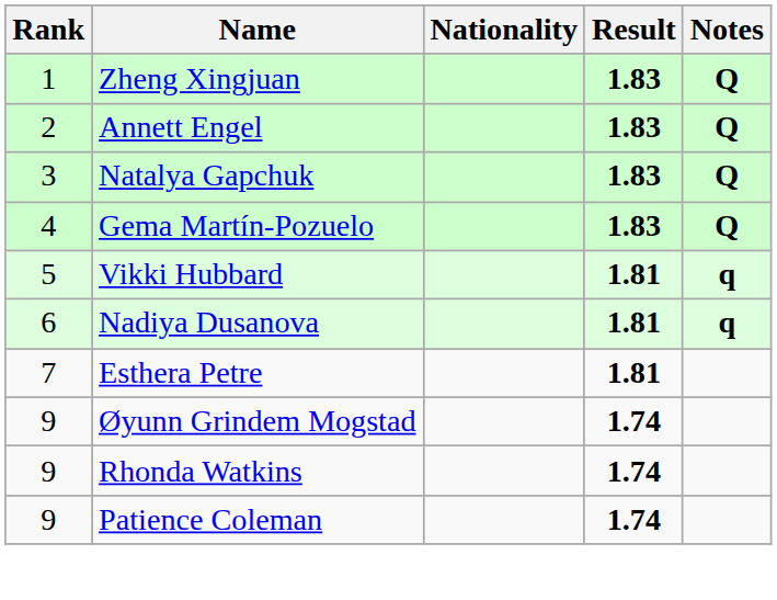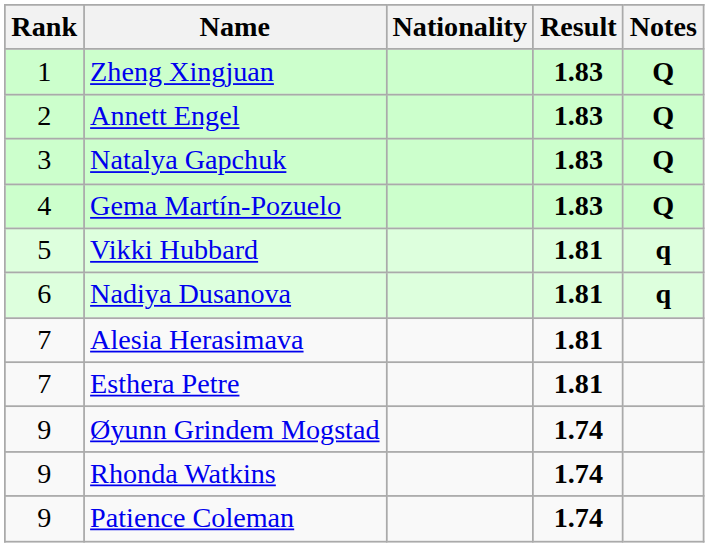 <table class="wikitable sortable" style="text-align:center">
 <tr>
 <th>Rank</th>
 <th>Name</th>
 <th>Nationality</th>
 <th>Result</th>
 <th>Notes</th>
 </tr>
 <tr bgcolor=ccffcc>
 <td>1</td>
 <td align=left><a href='#'>Zheng Xingjuan</a></td>
 <td align=left></td>
 <td><strong>1.83</strong></td>
 <td><strong>Q</strong></td>
 </tr>
 <tr bgcolor=ccffcc>
 <td>2</td>
 <td align=left><a href='#'>Annett Engel</a></td>
 <td align=left></td>
 <td><strong>1.83</strong></td>
 <td><strong>Q</strong></td>
 </tr>
 <tr bgcolor=ccffcc>
 <td>3</td>
 <td align=left><a href='#'>Natalya Gapchuk</a></td>
 <td align=left></td>
 <td><strong>1.83</strong></td>
 <td><strong>Q</strong></td>
 </tr>
 <tr bgcolor=ccffcc>
 <td>4</td>
 <td align=left><a href='#'>Gema Martín-Pozuelo</a></td>
 <td align=left></td>
 <td><strong>1.83</strong></td>
 <td><strong>Q</strong></td>
 </tr>
 <tr bgcolor=ddffdd>
 <td>5</td>
 <td align=left><a href='#'>Vikki Hubbard</a></td>
 <td align=left></td>
 <td><strong>1.81</strong></td>
 <td><strong>q</strong></td>
 </tr>
 <tr bgcolor=ddffdd>
 <td>6</td>
 <td align=left><a href='#'>Nadiya Dusanova</a></td>
 <td align=left></td>
 <td><strong>1.81</strong></td>
 <td><strong>q</strong></td>
 </tr>
 <tr>
 <td>7</td>
+<td align=left><a href='#'>Alesia Herasimava</a></td>
+<td align=left></td>
+<td><strong>1.81</strong></td>
+<td></td>
+</tr>
+<tr>
+<td>7</td>
 <td align=left><a href='#'>Esthera Petre</a></td>
 <td align=left></td>
 <td><strong>1.81</strong></td>
 <td></td>
 </tr>
 <tr>
 <td>9</td>
 <td align=left><a href='#'>Øyunn Grindem Mogstad</a></td>
 <td align=left></td>
 <td><strong>1.74</strong></td>
 <td></td>
 </tr>
 <tr>
 <td>9</td>
 <td align=left><a href='#'>Rhonda Watkins</a></td>
 <td align=left></td>
 <td><strong>1.74</strong></td>
 <td></td>
 </tr>
 <tr>
 <td>9</td>
 <td align=left><a href='#'>Patience Coleman</a></td>
 <td align=left></td>
 <td><strong>1.74</strong></td>
 <td></td>
 </tr>
 </table>
